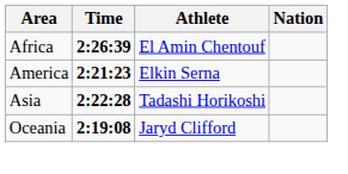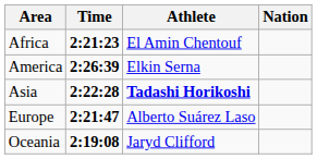 <table class="wikitable">
 <tr>
 <th>Area</th>
 <th>Time</th>
 <th>Athlete</th>
 <th>Nation</th>
 </tr>
 <tr>
 <td>Africa</td>
-<td><strong>2:26:39</strong></td>
+<td><strong>2:21:23</strong></td>
 <td><a href='#'>El Amin Chentouf</a></td>
 <td></td>
 </tr>
 <tr>
 <td>America</td>
-<td><strong>2:21:23</strong></td>
+<td><strong>2:26:39</strong></td>
 <td><a href='#'>Elkin Serna</a></td>
 <td></td>
 </tr>
 <tr>
 <td>Asia</td>
 <td><strong>2:22:28</strong></td>
-<td><a href='#'>Tadashi Horikoshi</a></td>
+<td><strong><a href='#'>Tadashi Horikoshi</a></strong></td>
+<td></td>
+</tr>
+<tr>
+<td>Europe</td>
+<td><strong>2:21:47</strong></td>
+<td><a href='#'>Alberto Suárez Laso</a></td>
 <td></td>
 </tr>
 <tr>
 <td>Oceania</td>
 <td><strong>2:19:08</strong> </td>
 <td><a href='#'>Jaryd Clifford</a></td>
 <td></td>
 </tr>
 </table>
